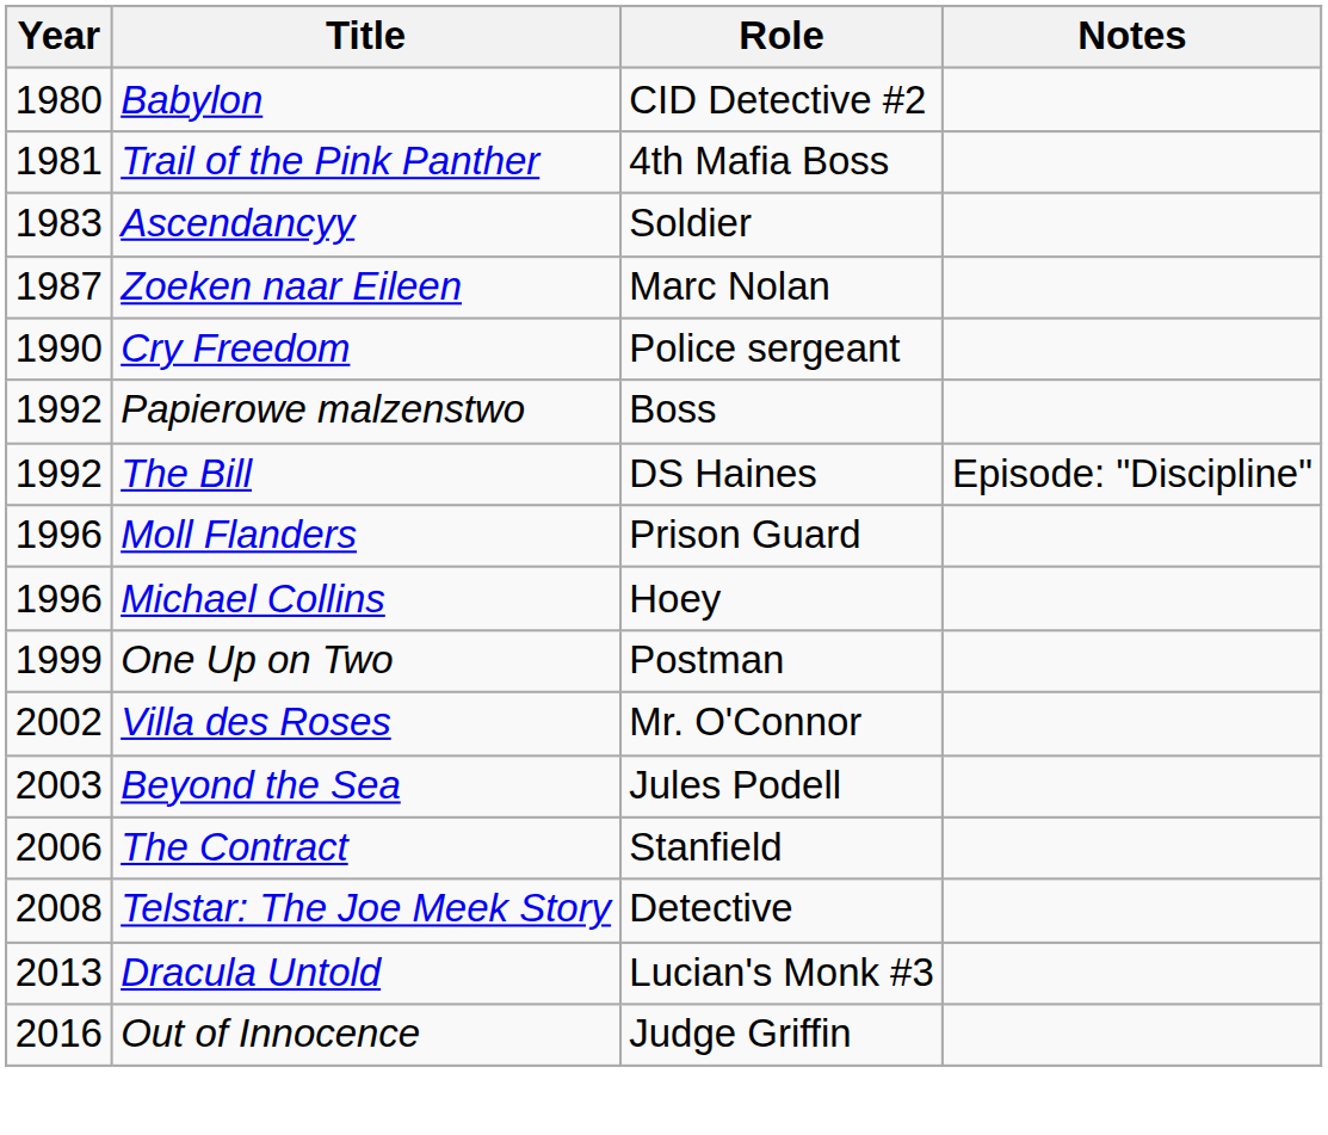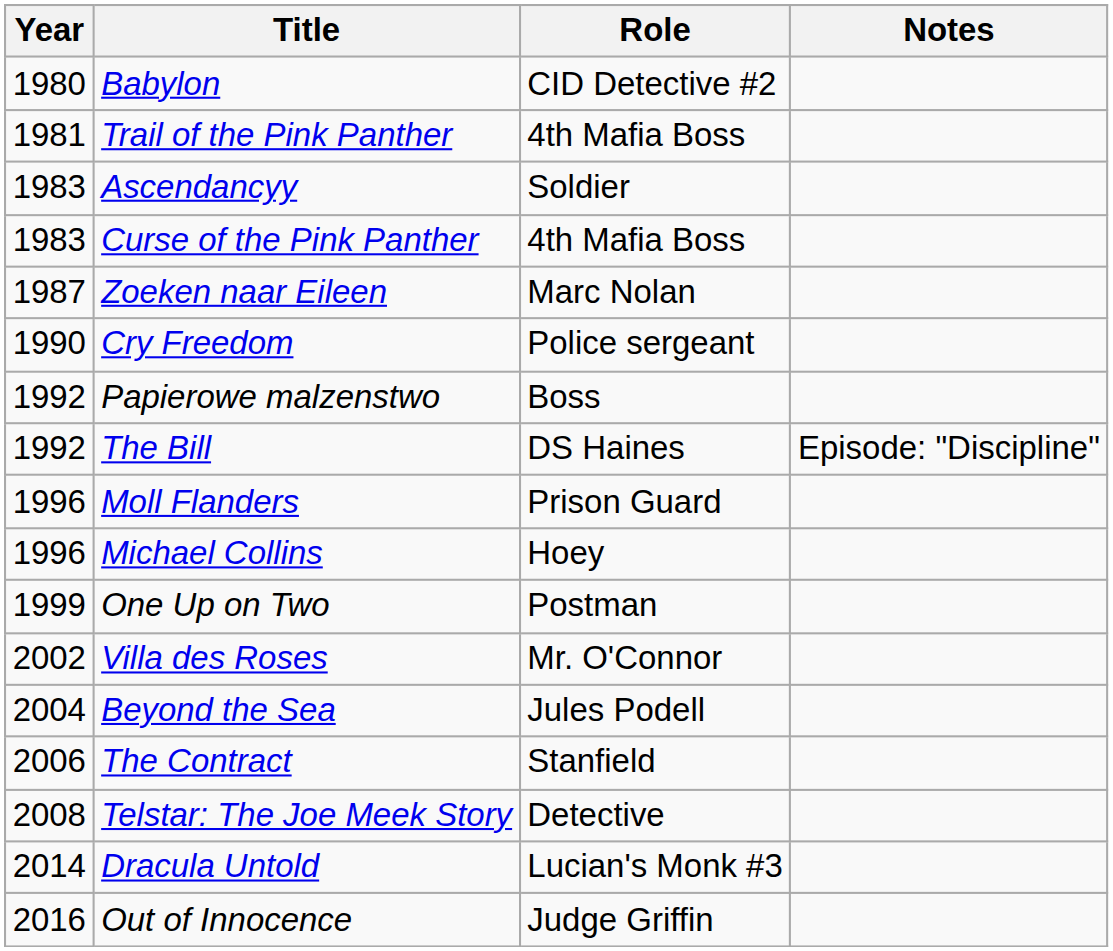 <table class="wikitable">
 <tr>
 <th>Year</th>
 <th>Title</th>
 <th>Role</th>
 <th>Notes</th>
 </tr>
 <tr>
 <td>1980</td>
 <td><em><a href='#'>Babylon</a></em></td>
 <td>CID Detective #2</td>
 <td></td>
 </tr>
 <tr>
 <td>1981</td>
 <td><em><a href='#'>Trail of the Pink Panther</a></em></td>
 <td>4th Mafia Boss</td>
 <td></td>
 </tr>
 <tr>
 <td>1983</td>
 <td><em><a href='#'>Ascendancyy</a></em></td>
 <td>Soldier</td>
+<td></td>
+</tr>
+<tr>
+<td>1983</td>
+<td><em><a href='#'>Curse of the Pink Panther</a></em></td>
+<td>4th Mafia Boss</td>
 <td></td>
 </tr>
 <tr>
 <td>1987</td>
 <td><em><a href='#'>Zoeken naar Eileen</a></em></td>
 <td>Marc Nolan</td>
 <td></td>
 </tr>
 <tr>
 <td>1990</td>
 <td><em><a href='#'>Cry Freedom</a></em></td>
 <td>Police sergeant</td>
 <td></td>
 </tr>
 <tr>
 <td>1992</td>
 <td><em>Papierowe malzenstwo</em></td>
 <td>Boss</td>
 <td></td>
 </tr>
 <tr>
 <td>1992</td>
 <td><em><a href='#'>The Bill</a></em></td>
 <td>DS Haines</td>
 <td>Episode: "Discipline"</td>
 </tr>
 <tr>
 <td>1996</td>
 <td><em><a href='#'>Moll Flanders</a></em></td>
 <td>Prison Guard</td>
 <td></td>
 </tr>
 <tr>
 <td>1996</td>
 <td><em><a href='#'>Michael Collins</a></em></td>
 <td>Hoey</td>
 <td></td>
 </tr>
 <tr>
 <td>1999</td>
 <td><em>One Up on Two</em></td>
 <td>Postman</td>
 <td></td>
 </tr>
 <tr>
 <td>2002</td>
 <td><em><a href='#'>Villa des Roses</a></em></td>
 <td>Mr. O'Connor</td>
 <td></td>
 </tr>
 <tr>
-<td>2003</td>
+<td>2004</td>
 <td><em><a href='#'>Beyond the Sea</a></em></td>
 <td>Jules Podell</td>
 <td></td>
 </tr>
 <tr>
 <td>2006</td>
 <td><em><a href='#'>The Contract</a></em></td>
 <td>Stanfield</td>
 <td></td>
 </tr>
 <tr>
 <td>2008</td>
 <td><em><a href='#'>Telstar: The Joe Meek Story</a></em></td>
 <td>Detective</td>
 <td></td>
 </tr>
 <tr>
-<td>2013</td>
+<td>2014</td>
 <td><em><a href='#'>Dracula Untold</a></em></td>
 <td>Lucian's Monk #3</td>
 <td></td>
 </tr>
 <tr>
 <td>2016</td>
 <td><em>Out of Innocence</em></td>
 <td>Judge Griffin</td>
 <td></td>
 </tr>
 </table>
